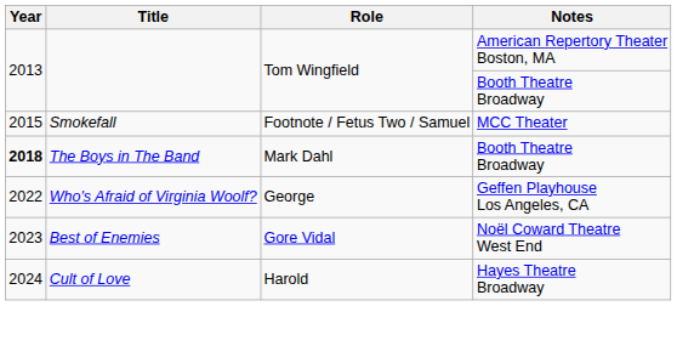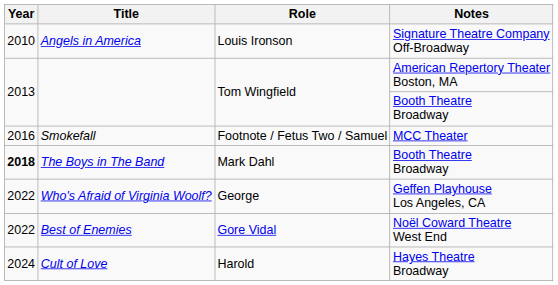 <table class="wikitable sortable">
 <tr>
 <th>Year</th>
 <th>Title</th>
 <th>Role</th>
 <th class="unsortable">Notes</th>
+</tr>
+<tr>
+<td>2010</td>
+<td><em><a href='#'>Angels in America</a></em></td>
+<td>Louis Ironson</td>
+<td><a href='#'>Signature Theatre Company</a><br>Off-Broadway</td>
 </tr>
 <tr>
 <td rowspan="2">2013</td>
 <td rowspan="2"><em></em></td>
 <td rowspan="2">Tom Wingfield</td>
 <td><a href='#'>American Repertory Theater</a><br>Boston, MA</td>
 </tr>
 <tr>
 <td><a href='#'>Booth Theatre</a><br>Broadway</td>
 </tr>
 <tr>
-<td>2015</td>
+<td>2016</td>
 <td><em>Smokefall</em></td>
 <td>Footnote / Fetus Two / Samuel</td>
 <td><a href='#'>MCC Theater</a></td>
 </tr>
 <tr>
 <td><strong>2018</strong></td>
 <td><em><a href='#'>The Boys in The Band</a></em></td>
 <td>Mark Dahl</td>
 <td><a href='#'>Booth Theatre</a><br>Broadway</td>
 </tr>
 <tr>
 <td>2022</td>
 <td><em><a href='#'>Who's Afraid of Virginia Woolf?</a></em></td>
 <td>George</td>
 <td><a href='#'>Geffen Playhouse</a><br>Los Angeles, CA</td>
 </tr>
 <tr>
-<td>2023</td>
+<td>2022</td>
 <td><em><a href='#'>Best of Enemies</a></em></td>
 <td><a href='#'>Gore Vidal</a></td>
 <td><a href='#'>Noël Coward Theatre</a><br>West End</td>
 </tr>
 <tr>
 <td>2024</td>
 <td><em><a href='#'>Cult of Love</a></em></td>
 <td>Harold</td>
 <td><a href='#'>Hayes Theatre</a><br>Broadway</td>
 </tr>
 </table>
